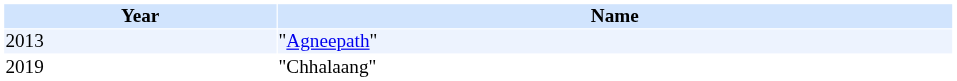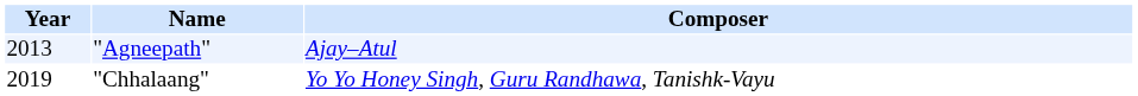 <table cellspacing="1" cellpadding="1" border="0" style="width:50%;">
 <tr style="background:#d1e4fd;">
 <th>Year</th>
 <th>Name</th>
+<th>Composer</th>
 </tr>
 <tr style="background:#edf3fe;">
 <td>2013</td>
 <td>"<a href='#'>Agneepath</a>"</td>
+<td><em><a href='#'>Ajay–Atul</a></em></td>
 </tr>
 <tr>
 <td>2019</td>
 <td>"Chhalaang"</td>
+<td><em><a href='#'>Yo Yo Honey Singh</a></em>, <em><a href='#'>Guru Randhawa</a></em>, <em>Tanishk-Vayu</em></td>
 </tr>
 </table>
